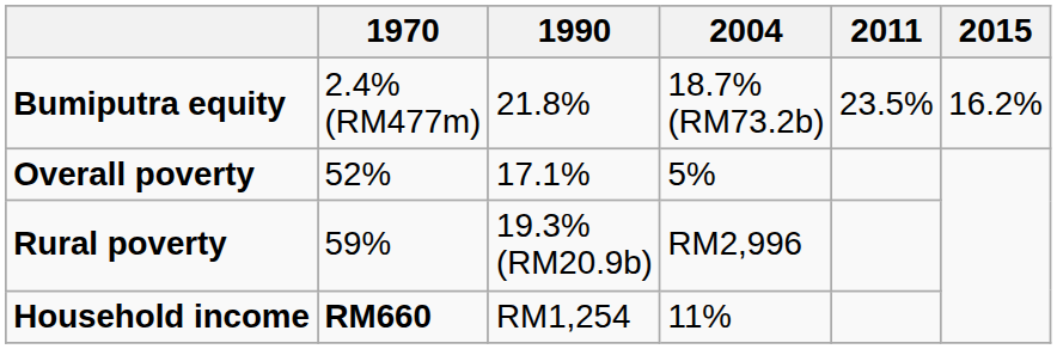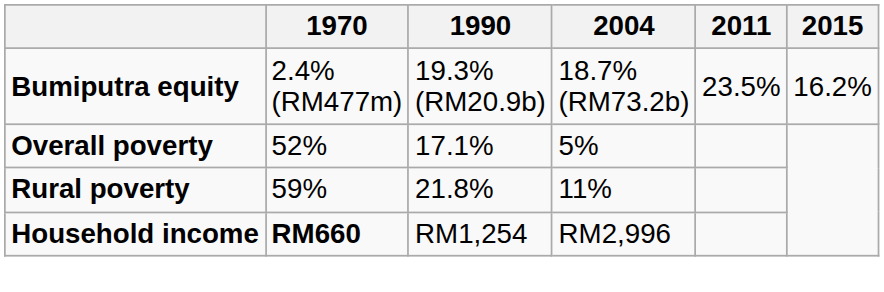 <table class="wikitable">
 <tr>
 <th></th>
 <th>1970</th>
 <th>1990</th>
 <th>2004</th>
 <th>2011</th>
 <th>2015</th>
 </tr>
 <tr>
 <td><strong>Bumiputra equity</strong></td>
 <td>2.4%<br>(RM477m)</td>
-<td>21.8%</td>
+<td>19.3%<br>(RM20.9b)</td>
 <td>18.7%<br>(RM73.2b)</td>
 <td>23.5%</td>
 <td>16.2%</td>
 </tr>
 <tr>
 <td><strong>Overall poverty</strong></td>
 <td>52%</td>
 <td>17.1%</td>
 <td>5%</td>
 <td></td>
 </tr>
 <tr>
 <td><strong>Rural poverty</strong></td>
 <td>59%</td>
-<td>19.3%<br>(RM20.9b)</td>
-<td>RM2,996</td>
+<td>21.8%</td>
+<td>11%</td>
 <td></td>
 </tr>
 <tr>
 <td><strong>Household income</strong></td>
 <td><strong>RM660</strong></td>
 <td>RM1,254</td>
-<td>11%</td>
+<td>RM2,996</td>
 <td></td>
 </tr>
 </table>
